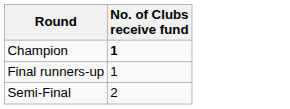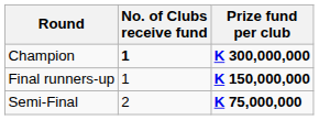 <table class="wikitable">
 <tr>
 <th>Round</th>
 <th>No. of Clubs<br>receive fund</th>
+<th>Prize fund<br>per club</th>
 </tr>
 <tr>
 <td>Champion</td>
 <td><strong>1</strong></td>
+<td><strong><a href='#'>K</a> 300,000,000</strong></td>
 </tr>
 <tr>
 <td>Final runners-up</td>
 <td>1</td>
+<td><strong><a href='#'>K</a> 150,000,000</strong></td>
 </tr>
 <tr>
 <td>Semi-Final</td>
 <td>2</td>
+<td><strong><a href='#'>K</a> 75,000,000</strong></td>
 </tr>
 </table>
